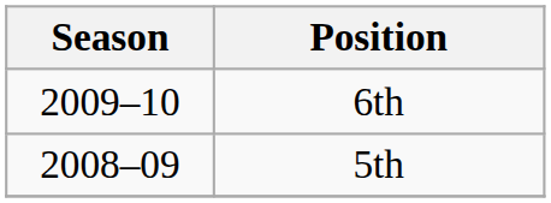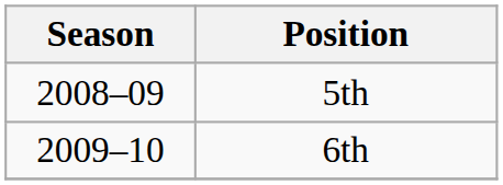 <table class="wikitable" style="text-align:center;margin-left:1em;float:right">
 <tr>
 <th width="75">Season</th>
 <th width="125">Position</th>
 </tr>
 <tr>
+<td align="center">2008–09</td>
+<td>5th</td>
+</tr>
+<tr>
 <td align="center">2009–10</td>
 <td>6th</td>
 </tr>
 <tr>
-<td align="center">2008–09</td>
-<td>5th</td>
-</tr>
-<tr>
 </tr>
 </table>
